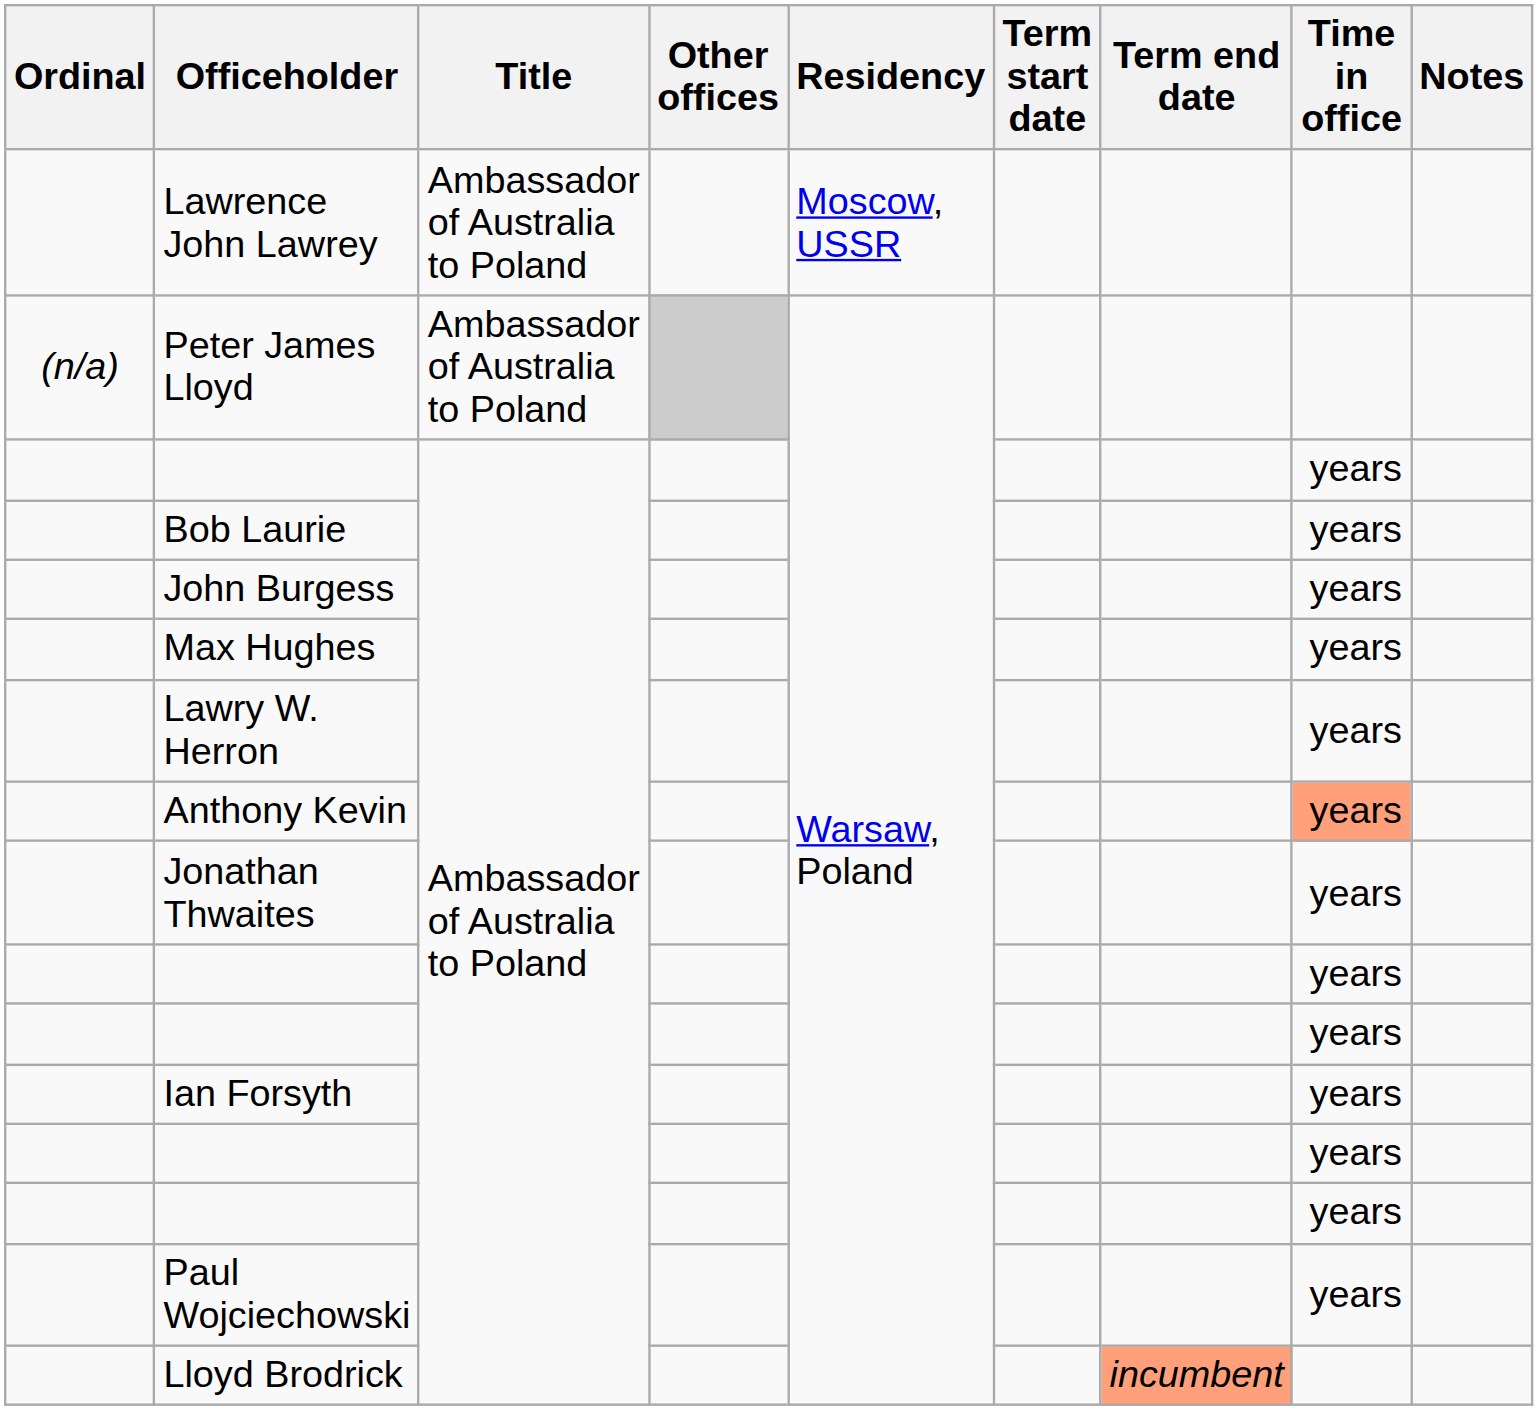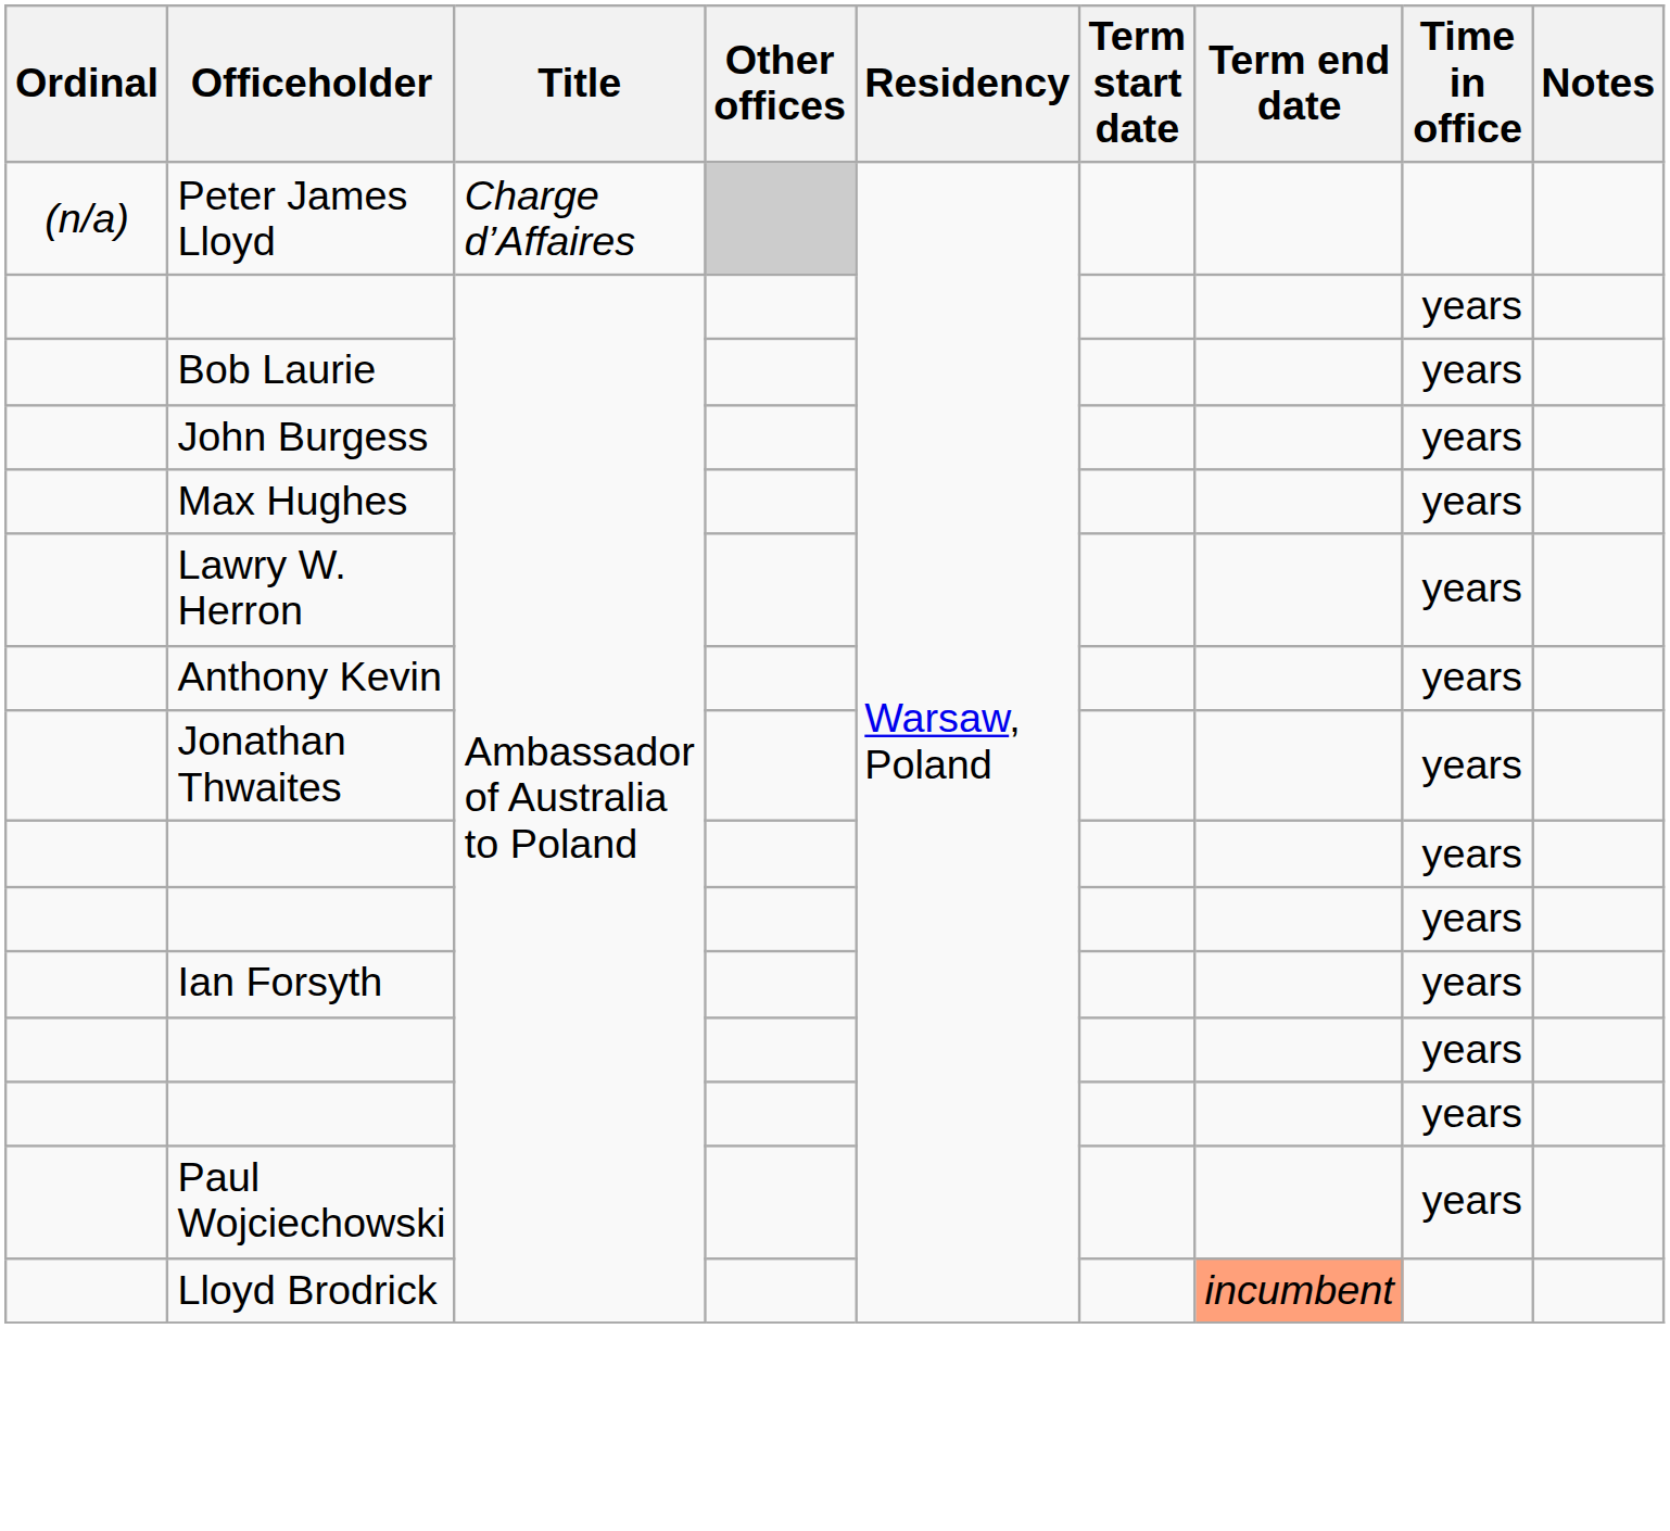 <table class='wikitable sortable'>
 <tr>
 <th>Ordinal</th>
 <th>Officeholder</th>
 <th>Title</th>
 <th>Other offices</th>
 <th>Residency</th>
 <th>Term start date</th>
 <th>Term end date</th>
 <th>Time in office</th>
 <th>Notes</th>
 </tr>
 <tr>
-<td align=center></td>
-<td>Lawrence John Lawrey</td>
-<td>Ambassador of Australia to Poland</td>
-<td></td>
-<td><a href='#'>Moscow</a>, <a href='#'>USSR</a></td>
-<td align=center></td>
-<td align=center></td>
-<td align=right></td>
-<td></td>
-</tr>
-<tr>
 <td align=center><em>(n/a)</em></td>
 <td>Peter James Lloyd </td>
-<td>Ambassador of Australia to Poland</td>
+<td><em>Charge d’Affaires</em></td>
 <td style="background: #cccccc;"></td>
 <td rowspan=16><a href='#'>Warsaw</a>, Poland</td>
 <td align=center></td>
 <td align=center></td>
 <td align=right></td>
 <td></td>
 </tr>
 <tr>
 <td align=center></td>
 <td></td>
 <td rowspan=14>Ambassador of Australia to Poland</td>
 <td></td>
 <td align=center></td>
 <td align=center></td>
 <td align=right> years</td>
 <td></td>
 </tr>
 <tr>
 <td align=center></td>
 <td>Bob Laurie</td>
 <td></td>
 <td align=center></td>
 <td align=center></td>
 <td align=right> years</td>
 <td></td>
 </tr>
 <tr>
 <td align=center></td>
 <td>John Burgess</td>
 <td></td>
 <td align=center></td>
 <td align=center></td>
 <td align=right> years</td>
 <td></td>
 </tr>
 <tr>
 <td align=center></td>
 <td>Max Hughes</td>
 <td></td>
 <td align=center></td>
 <td align=center></td>
 <td align=right> years</td>
 <td></td>
 </tr>
 <tr>
 <td align=center></td>
 <td>Lawry W. Herron</td>
 <td></td>
 <td align=center></td>
 <td align=center></td>
 <td align=right> years</td>
 <td></td>
 </tr>
 <tr>
 <td align=center></td>
 <td>Anthony Kevin</td>
 <td></td>
 <td align=center></td>
 <td align=center></td>
-<td align=right style="background: lightsalmon;"> years</td>
+<td align=right> years</td>
 <td></td>
 </tr>
 <tr>
 <td align=center></td>
 <td>Jonathan Thwaites</td>
 <td></td>
 <td align=center></td>
 <td align=center></td>
 <td align=right> years</td>
 <td></td>
 </tr>
 <tr>
 <td align=center></td>
 <td></td>
 <td></td>
 <td align=center></td>
 <td align=center></td>
 <td align=right> years</td>
 <td></td>
 </tr>
 <tr>
 <td align=center></td>
 <td></td>
 <td></td>
 <td align=center></td>
 <td align=center></td>
 <td align=right> years</td>
 <td></td>
 </tr>
 <tr>
 <td align=center></td>
 <td>Ian Forsyth</td>
 <td></td>
 <td align=center></td>
 <td align=center></td>
 <td align=right> years</td>
 <td></td>
 </tr>
 <tr>
 <td align=center></td>
 <td></td>
 <td></td>
 <td align=center></td>
 <td align=center></td>
 <td align=right> years</td>
 <td></td>
 </tr>
 <tr>
 <td align=center></td>
 <td></td>
 <td></td>
 <td align=center></td>
 <td align=center></td>
 <td align=right> years</td>
 <td></td>
 </tr>
 <tr>
 <td align=center></td>
 <td>Paul Wojciechowski</td>
 <td></td>
 <td align=center></td>
 <td align=center></td>
 <td align=right> years</td>
 <td></td>
 </tr>
 <tr>
 <td align=center></td>
 <td>Lloyd Brodrick</td>
 <td></td>
 <td align=center></td>
 <td align=center style="background: lightsalmon;"><em>incumbent</em></td>
 <td align=right></td>
 <td></td>
 </tr>
 </table>
